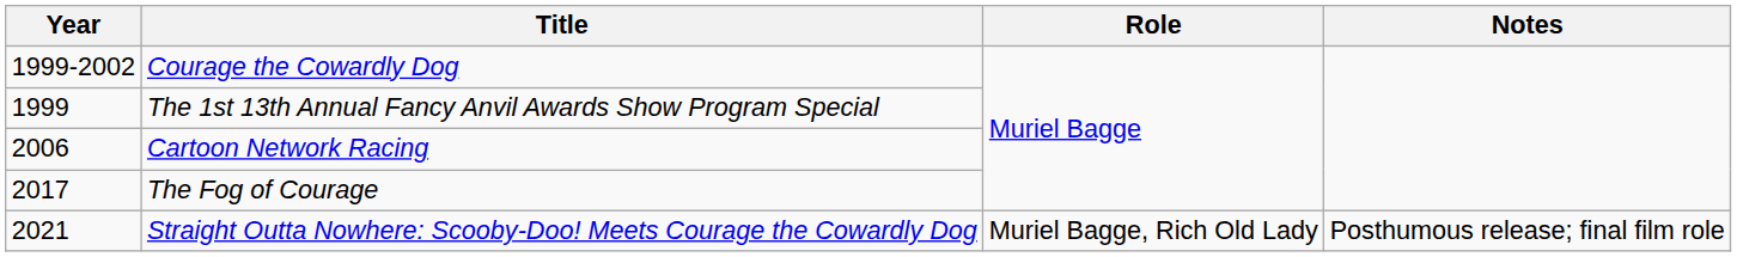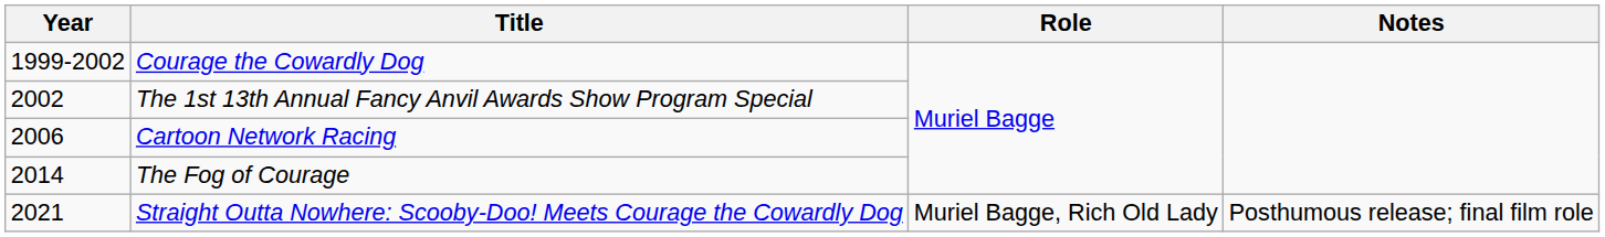 <table class="wikitable sortable plainrowheaders">
 <tr>
 <th>Year</th>
 <th>Title</th>
 <th>Role</th>
 <th class="unsortable">Notes</th>
 </tr>
 <tr>
 <td>1999-2002</td>
 <td><em><a href='#'>Courage the Cowardly Dog</a></em></td>
 <td rowspan="4"><a href='#'>Muriel Bagge</a></td>
 </tr>
 <tr>
-<td>1999</td>
+<td>2002</td>
 <td><em>The 1st 13th Annual Fancy Anvil Awards Show Program Special</em></td>
 </tr>
 <tr>
 <td>2006</td>
 <td><em><a href='#'>Cartoon Network Racing</a></em></td>
 </tr>
 <tr>
-<td>2017</td>
+<td>2014</td>
 <td><em>The Fog of Courage</em></td>
 </tr>
 <tr>
 <td>2021</td>
 <td><em><a href='#'>Straight Outta Nowhere: Scooby-Doo! Meets Courage the Cowardly Dog</a></em></td>
 <td>Muriel Bagge, Rich Old Lady</td>
 <td>Posthumous release; final film role</td>
 </tr>
 </table>
